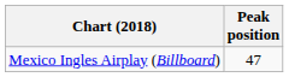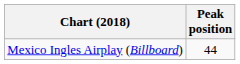 <table class="wikitable sortable plainrowheaders" style="text-align:center">
 <tr>
 <th scope="col">Chart (2018)</th>
 <th scope="col">Peak<br>position</th>
 </tr>
 <tr>
 <td><a href='#'>Mexico Ingles Airplay</a> (<a href='#'><em>Billboard</em></a>)</td>
-<td>47</td>
+<td>44</td>
 </tr>
 </table>
